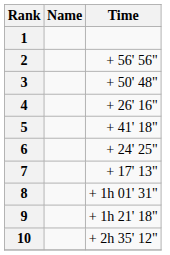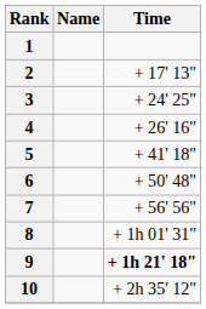 <table class="wikitable">
 <tr>
 <th>Rank</th>
 <th>Name</th>
 <th>Time</th>
 </tr>
 <tr>
 <th style="text-align:center">1</th>
 <td></td>
 <td align="right"></td>
 </tr>
 <tr>
 <th style="text-align:center">2</th>
 <td></td>
-<td align="right">+ 56' 56"</td>
+<td align="right">+ 17' 13"</td>
 </tr>
 <tr>
 <th style="text-align:center">3</th>
 <td></td>
-<td align="right">+ 50' 48"</td>
+<td align="right">+ 24' 25"</td>
 </tr>
 <tr>
 <th style="text-align:center">4</th>
 <td></td>
 <td align="right">+ 26' 16"</td>
 </tr>
 <tr>
 <th style="text-align:center">5</th>
 <td></td>
 <td align="right">+ 41' 18"</td>
 </tr>
 <tr>
 <th style="text-align:center">6</th>
 <td></td>
-<td align="right">+ 24' 25"</td>
+<td align="right">+ 50' 48"</td>
 </tr>
 <tr>
 <th style="text-align:center">7</th>
 <td></td>
-<td align="right">+ 17' 13"</td>
+<td align="right">+ 56' 56"</td>
 </tr>
 <tr>
 <th style="text-align:center">8</th>
 <td></td>
 <td align="right">+ 1h 01' 31"</td>
 </tr>
 <tr>
 <th style="text-align:center">9</th>
 <td></td>
-<td align="right">+ 1h 21' 18"</td>
+<td align="right"><strong>+ 1h 21' 18"</strong></td>
 </tr>
 <tr>
 <th style="text-align:center">10</th>
 <td></td>
 <td align="right">+ 2h 35' 12"</td>
 </tr>
 <tr>
 </tr>
 </table>
